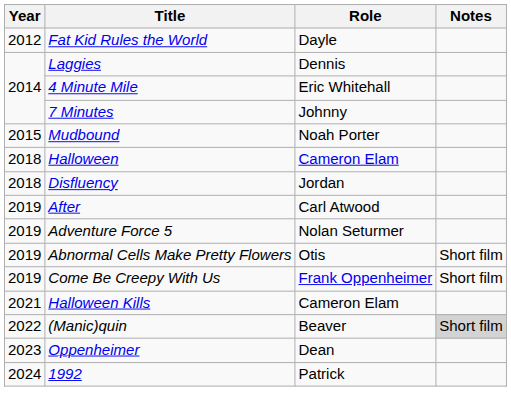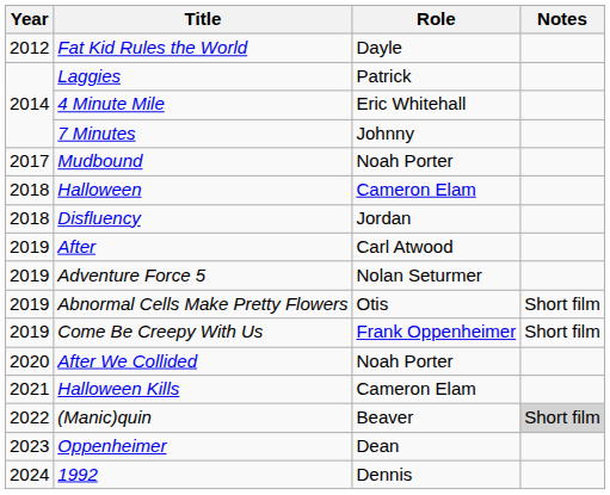 <table class="wikitable sortable">
 <tr>
 <th>Year</th>
 <th>Title</th>
 <th>Role</th>
 <th>Notes</th>
 </tr>
 <tr>
 <td>2012</td>
 <td><em><a href='#'>Fat Kid Rules the World</a></em></td>
 <td>Dayle</td>
 <td></td>
 </tr>
 <tr>
 <td rowspan="3">2014</td>
 <td><em><a href='#'>Laggies</a></em></td>
-<td>Dennis</td>
+<td>Patrick</td>
 <td></td>
 </tr>
 <tr>
 <td><em><a href='#'>4 Minute Mile</a></em></td>
 <td>Eric Whitehall</td>
 <td></td>
 </tr>
 <tr>
 <td><em><a href='#'>7 Minutes</a></em></td>
 <td>Johnny</td>
 <td></td>
 </tr>
 <tr>
-<td>2015</td>
+<td>2017</td>
 <td><em><a href='#'>Mudbound</a></em></td>
 <td>Noah Porter</td>
 <td></td>
 </tr>
 <tr>
 <td>2018</td>
 <td><em><a href='#'>Halloween</a></em></td>
 <td><a href='#'>Cameron Elam</a></td>
 <td></td>
 </tr>
 <tr>
 <td>2018</td>
 <td><em><a href='#'>Disfluency</a></em></td>
 <td>Jordan</td>
 <td></td>
 </tr>
 <tr>
 <td>2019</td>
 <td><em><a href='#'>After</a></em></td>
 <td>Carl Atwood</td>
 <td></td>
 </tr>
 <tr>
 <td>2019</td>
 <td><em>Adventure Force 5</em></td>
 <td>Nolan Seturmer</td>
 <td></td>
 </tr>
 <tr>
 <td>2019</td>
 <td><em>Abnormal Cells Make Pretty Flowers</em></td>
 <td>Otis</td>
 <td>Short film</td>
 </tr>
 <tr>
 <td>2019</td>
 <td><em>Come Be Creepy With Us</em></td>
 <td><a href='#'>Frank Oppenheimer</a></td>
 <td>Short film</td>
 </tr>
 <tr>
+<td>2020</td>
+<td><em><a href='#'>After We Collided</a></em></td>
+<td>Noah Porter</td>
+<td></td>
+</tr>
+<tr>
 <td>2021</td>
 <td><em><a href='#'>Halloween Kills</a></em></td>
 <td>Cameron Elam</td>
 <td></td>
 </tr>
 <tr>
 <td>2022</td>
 <td><em>(Manic)quin</em></td>
 <td>Beaver</td>
 <td style="background: lightgrey;">Short film</td>
 </tr>
 <tr>
 <td>2023</td>
 <td><em><a href='#'>Oppenheimer</a></em></td>
 <td>Dean</td>
 <td></td>
 </tr>
 <tr>
 <td>2024</td>
 <td><em><a href='#'>1992</a></em></td>
-<td>Patrick</td>
+<td>Dennis</td>
 <td></td>
 </tr>
 </table>
